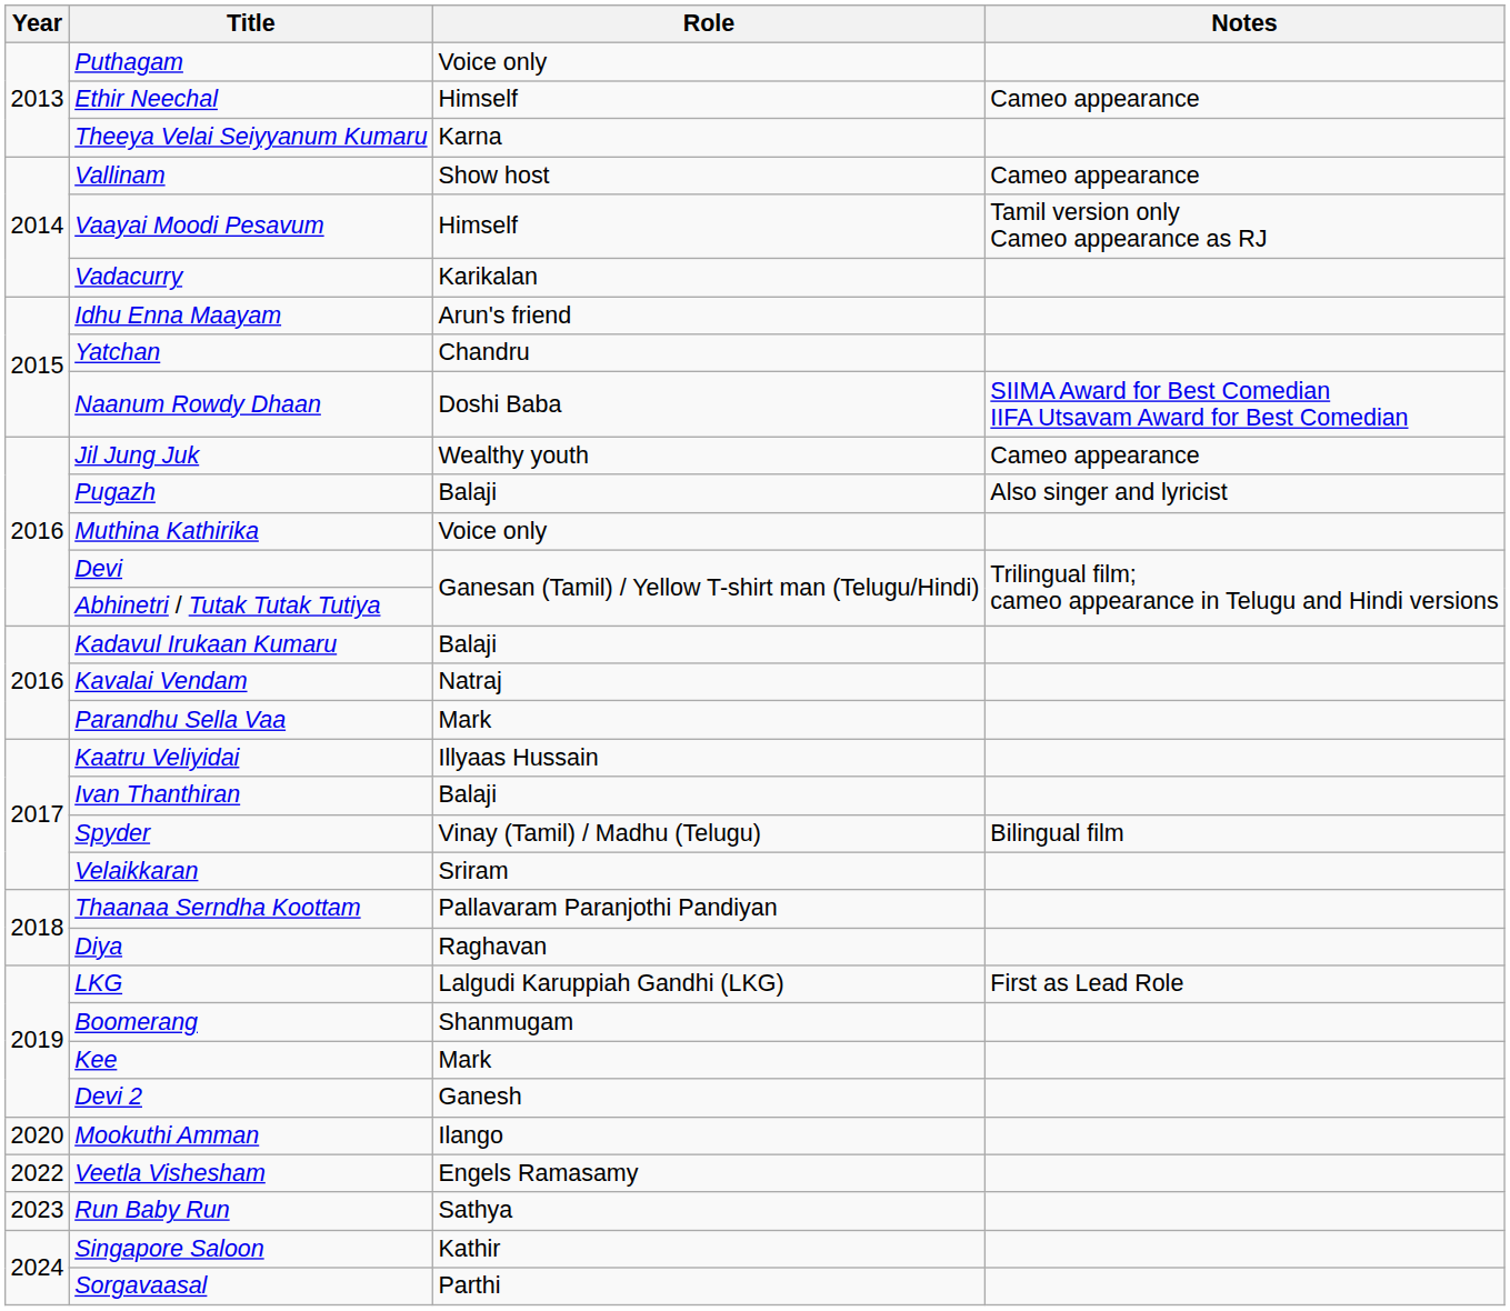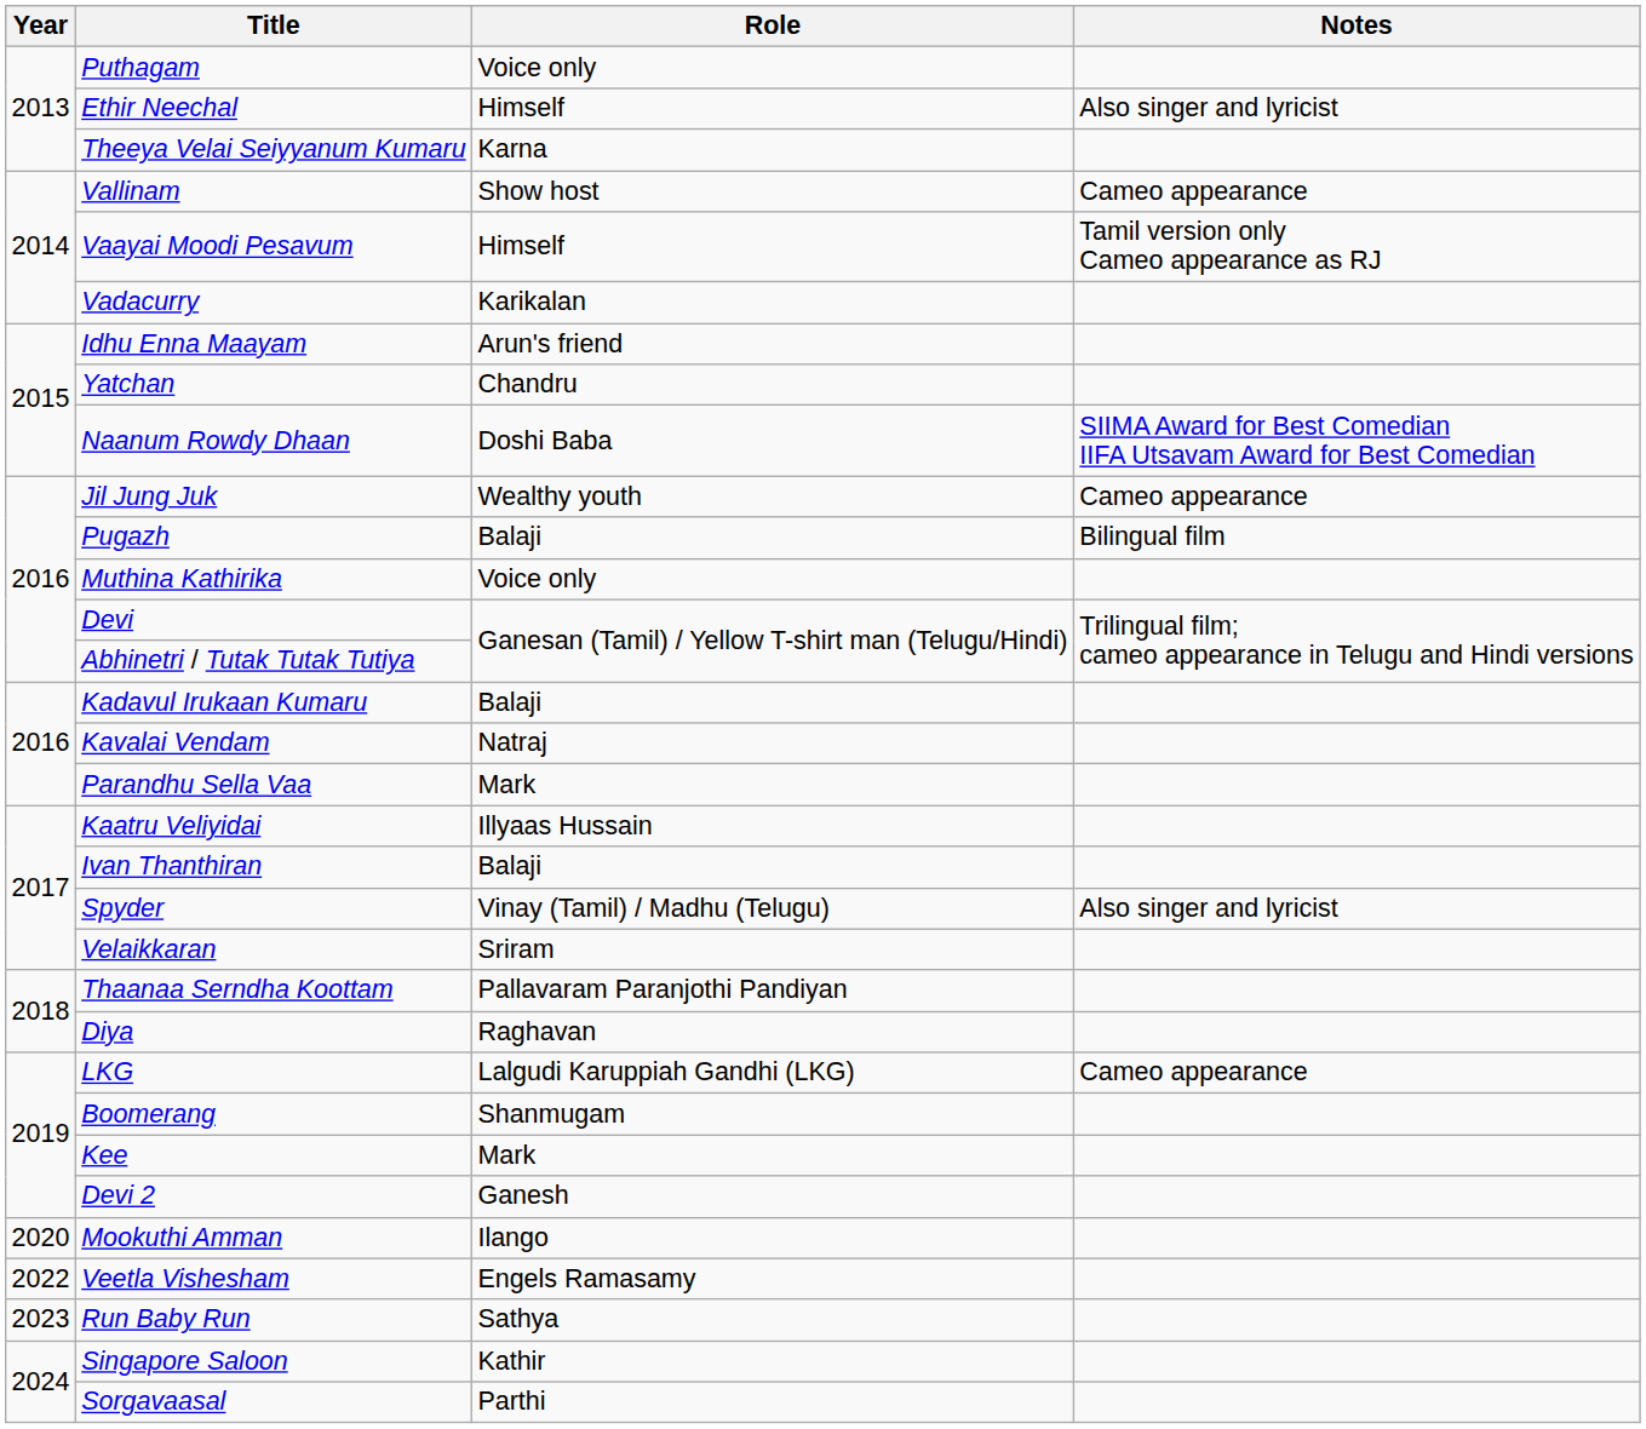 <table class="wikitable sortable plainrowheaders">
 <tr style="background:#ccc; text-align:center;">
 <th scope="col">Year</th>
 <th scope="col">Title</th>
 <th scope="col">Role</th>
 <th scope="col">Notes</th>
 </tr>
 <tr>
 <td rowspan="3">2013</td>
 <td><em><a href='#'>Puthagam</a></em></td>
 <td>Voice only</td>
 <td></td>
 </tr>
 <tr>
 <td><em><a href='#'>Ethir Neechal</a></em></td>
 <td>Himself</td>
-<td>Cameo appearance</td>
+<td>Also singer and lyricist</td>
 </tr>
 <tr>
 <td><em><a href='#'>Theeya Velai Seiyyanum Kumaru</a></em></td>
 <td>Karna</td>
 <td></td>
 </tr>
 <tr>
 <td rowspan="3">2014</td>
 <td><em><a href='#'>Vallinam</a></em></td>
 <td>Show host</td>
 <td>Cameo appearance</td>
 </tr>
 <tr>
 <td><em><a href='#'>Vaayai Moodi Pesavum</a></em></td>
 <td>Himself</td>
 <td>Tamil version only<br>Cameo appearance as RJ</td>
 </tr>
 <tr>
 <td><em><a href='#'>Vadacurry</a></em></td>
 <td>Karikalan</td>
 <td></td>
 </tr>
 <tr>
 <td rowspan="3">2015</td>
 <td><em><a href='#'>Idhu Enna Maayam</a></em></td>
 <td>Arun's friend</td>
 <td></td>
 </tr>
 <tr>
 <td><em><a href='#'>Yatchan</a></em></td>
 <td>Chandru</td>
 <td></td>
 </tr>
 <tr>
 <td><em><a href='#'>Naanum Rowdy Dhaan</a></em></td>
 <td>Doshi Baba</td>
 <td><a href='#'>SIIMA Award for Best Comedian</a><br><a href='#'>IIFA Utsavam Award for Best Comedian</a></td>
 </tr>
 <tr>
 <td rowspan="5">2016</td>
 <td><em><a href='#'>Jil Jung Juk</a></em></td>
 <td>Wealthy youth</td>
 <td>Cameo appearance</td>
 </tr>
 <tr>
 <td><em><a href='#'>Pugazh</a></em></td>
 <td>Balaji</td>
-<td>Also singer and lyricist</td>
+<td>Bilingual film</td>
 </tr>
 <tr>
 <td><em><a href='#'>Muthina Kathirika</a></em></td>
 <td>Voice only</td>
 <td></td>
 </tr>
 <tr>
 <td><em><a href='#'>Devi</a></em></td>
 <td rowspan="2">Ganesan (Tamil)  / Yellow T-shirt man (Telugu/Hindi)</td>
 <td rowspan="2">Trilingual film;<br> cameo appearance in Telugu and Hindi versions</td>
 </tr>
 <tr>
 <td><em><a href='#'>Abhinetri</a></em> / <em><a href='#'>Tutak Tutak Tutiya</a></em></td>
 </tr>
 <tr>
 <td rowspan="3">2016</td>
 <td><em><a href='#'>Kadavul Irukaan Kumaru</a></em></td>
 <td>Balaji</td>
 <td></td>
 </tr>
 <tr>
 <td><em><a href='#'>Kavalai Vendam</a></em></td>
 <td>Natraj</td>
 <td></td>
 </tr>
 <tr>
 <td><em><a href='#'>Parandhu Sella Vaa</a></em></td>
 <td>Mark</td>
 <td></td>
 </tr>
 <tr>
 <td rowspan="4">2017</td>
 <td><em><a href='#'>Kaatru Veliyidai</a></em></td>
 <td>Illyaas Hussain</td>
 <td></td>
 </tr>
 <tr>
 <td><em><a href='#'>Ivan Thanthiran</a></em></td>
 <td>Balaji</td>
 <td></td>
 </tr>
 <tr>
 <td><em><a href='#'>Spyder</a></em></td>
 <td>Vinay (Tamil) / Madhu (Telugu)</td>
-<td>Bilingual film</td>
+<td>Also singer and lyricist</td>
 </tr>
 <tr>
 <td><em><a href='#'>Velaikkaran</a></em></td>
 <td>Sriram</td>
 <td></td>
 </tr>
 <tr>
 <td rowspan="2">2018</td>
 <td><em><a href='#'>Thaanaa Serndha Koottam</a></em></td>
 <td>Pallavaram Paranjothi Pandiyan</td>
 <td></td>
 </tr>
 <tr>
 <td><em><a href='#'>Diya</a></em></td>
 <td>Raghavan</td>
 <td></td>
 </tr>
 <tr>
 <td rowspan="4">2019</td>
 <td><em><a href='#'>LKG</a></em></td>
 <td>Lalgudi Karuppiah Gandhi (LKG)</td>
-<td>First as Lead Role</td>
+<td>Cameo appearance</td>
 </tr>
 <tr>
 <td><em><a href='#'>Boomerang</a></em></td>
 <td>Shanmugam</td>
 <td></td>
 </tr>
 <tr>
 <td><em><a href='#'>Kee</a></em></td>
 <td>Mark</td>
 <td></td>
 </tr>
 <tr>
 <td><em><a href='#'>Devi 2</a></em></td>
 <td>Ganesh</td>
 <td></td>
 </tr>
 <tr>
 <td>2020</td>
 <td><em><a href='#'>Mookuthi Amman</a></em></td>
 <td>Ilango</td>
 <td></td>
 </tr>
 <tr>
 <td>2022</td>
 <td><em><a href='#'>Veetla Vishesham</a></em></td>
 <td>Engels Ramasamy</td>
 <td></td>
 </tr>
 <tr>
 <td>2023</td>
 <td><em><a href='#'>Run Baby Run</a></em></td>
 <td>Sathya</td>
 <td></td>
 </tr>
 <tr>
 <td rowspan="2 ">2024</td>
 <td scope="row"><em><a href='#'>Singapore Saloon</a></em></td>
 <td>Kathir</td>
 <td></td>
 </tr>
 <tr>
 <td><em><a href='#'>Sorgavaasal</a></em></td>
 <td>Parthi</td>
 <td></td>
 </tr>
 </table>
